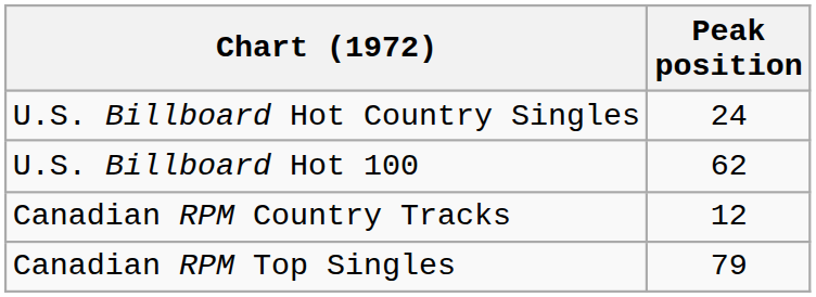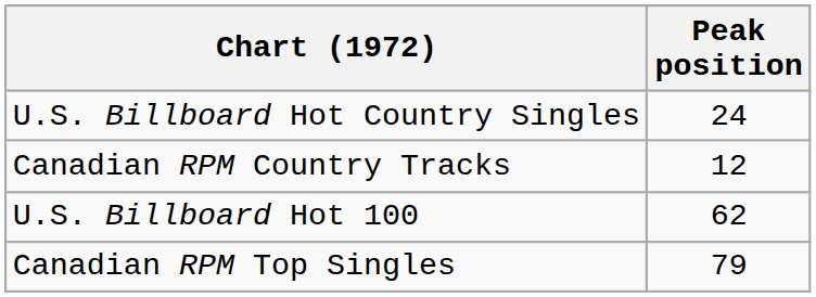 <table class="wikitable sortable">
 <tr>
 <th align="left">Chart (1972)</th>
 <th align="center">Peak<br>position</th>
 </tr>
 <tr>
 <td align="left">U.S. <em>Billboard</em> Hot Country Singles</td>
 <td align="center">24</td>
 </tr>
 <tr>
+<td align="left">Canadian <em>RPM</em> Country Tracks</td>
+<td align="center">12</td>
+</tr>
+<tr>
 <td align="left">U.S. <em>Billboard</em> Hot 100</td>
 <td align="center">62</td>
-</tr>
-<tr>
-<td align="left">Canadian <em>RPM</em> Country Tracks</td>
-<td align="center">12</td>
 </tr>
 <tr>
 <td align="left">Canadian <em>RPM</em> Top Singles</td>
 <td align="center">79</td>
 </tr>
 </table>
